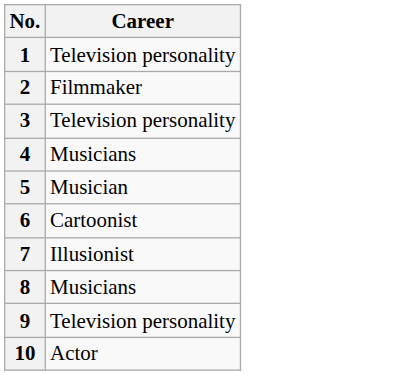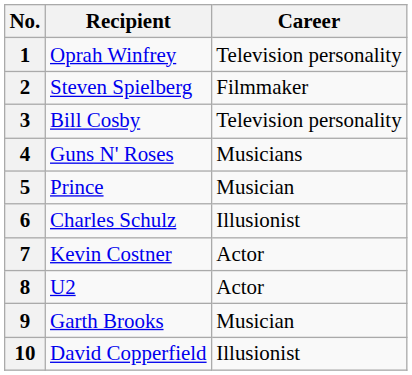 <table class="wikitable plainrowheaders">
 <tr>
 <th scope="col">No.</th>
+<th scope="col">Recipient</th>
 <th scope="col">Career</th>
 </tr>
 <tr>
 <th scope="row">1</th>
+<td> <a href='#'>Oprah Winfrey</a></td>
 <td>Television personality</td>
 </tr>
 <tr>
 <th scope="row">2</th>
+<td> <a href='#'>Steven Spielberg</a></td>
 <td>Filmmaker</td>
 </tr>
 <tr>
 <th scope="row">3</th>
+<td> <a href='#'>Bill Cosby</a></td>
 <td>Television personality</td>
 </tr>
 <tr>
 <th scope="row">4</th>
+<td> <a href='#'>Guns N' Roses</a></td>
 <td>Musicians</td>
 </tr>
 <tr>
 <th scope="row">5</th>
+<td> <a href='#'>Prince</a></td>
 <td>Musician</td>
 </tr>
 <tr>
 <th scope="row">6</th>
-<td>Cartoonist</td>
+<td> <a href='#'>Charles Schulz</a></td>
+<td>Illusionist</td>
 </tr>
 <tr>
 <th scope="row">7</th>
-<td>Illusionist</td>
+<td> <a href='#'>Kevin Costner</a></td>
+<td>Actor</td>
 </tr>
 <tr>
 <th scope="row">8</th>
-<td>Musicians</td>
+<td> <a href='#'>U2</a></td>
+<td>Actor</td>
 </tr>
 <tr>
 <th scope="row">9</th>
-<td>Television personality</td>
+<td> <a href='#'>Garth Brooks</a></td>
+<td>Musician</td>
 </tr>
 <tr>
 <th scope="row">10</th>
-<td>Actor</td>
+<td> <a href='#'>David Copperfield</a></td>
+<td>Illusionist</td>
 </tr>
 </table>
